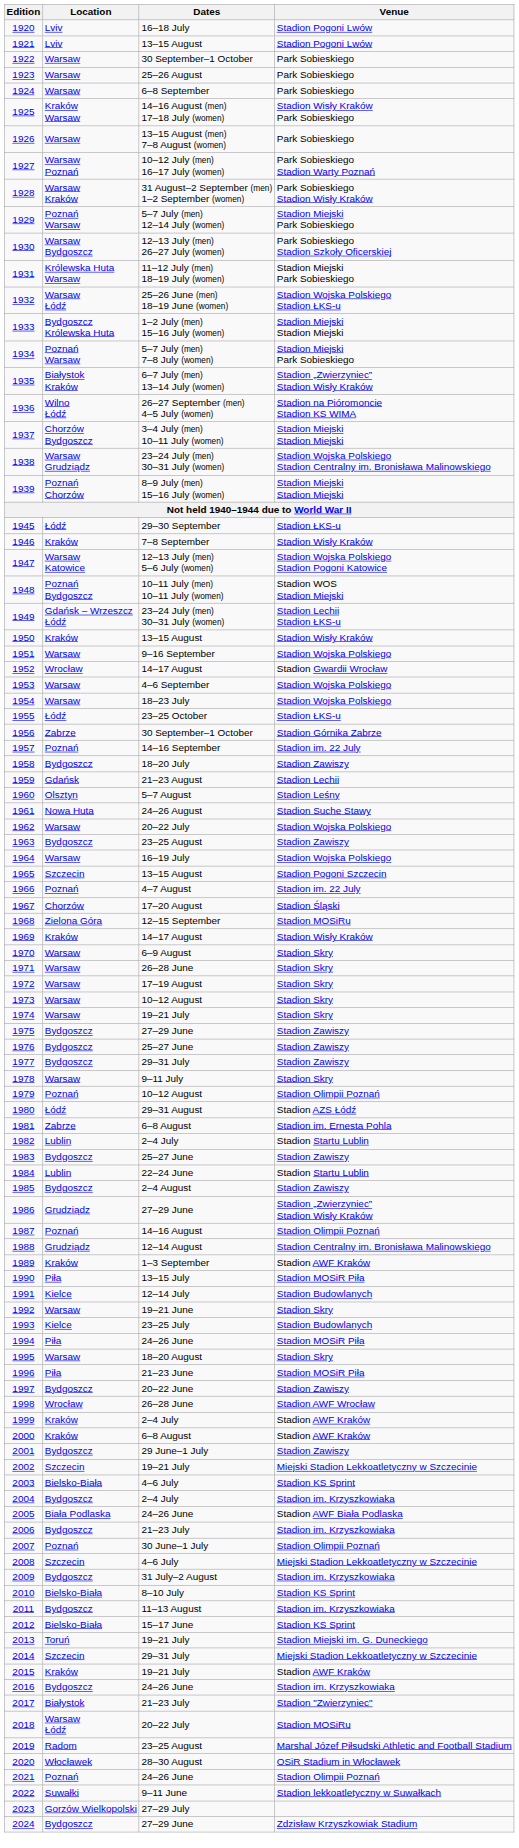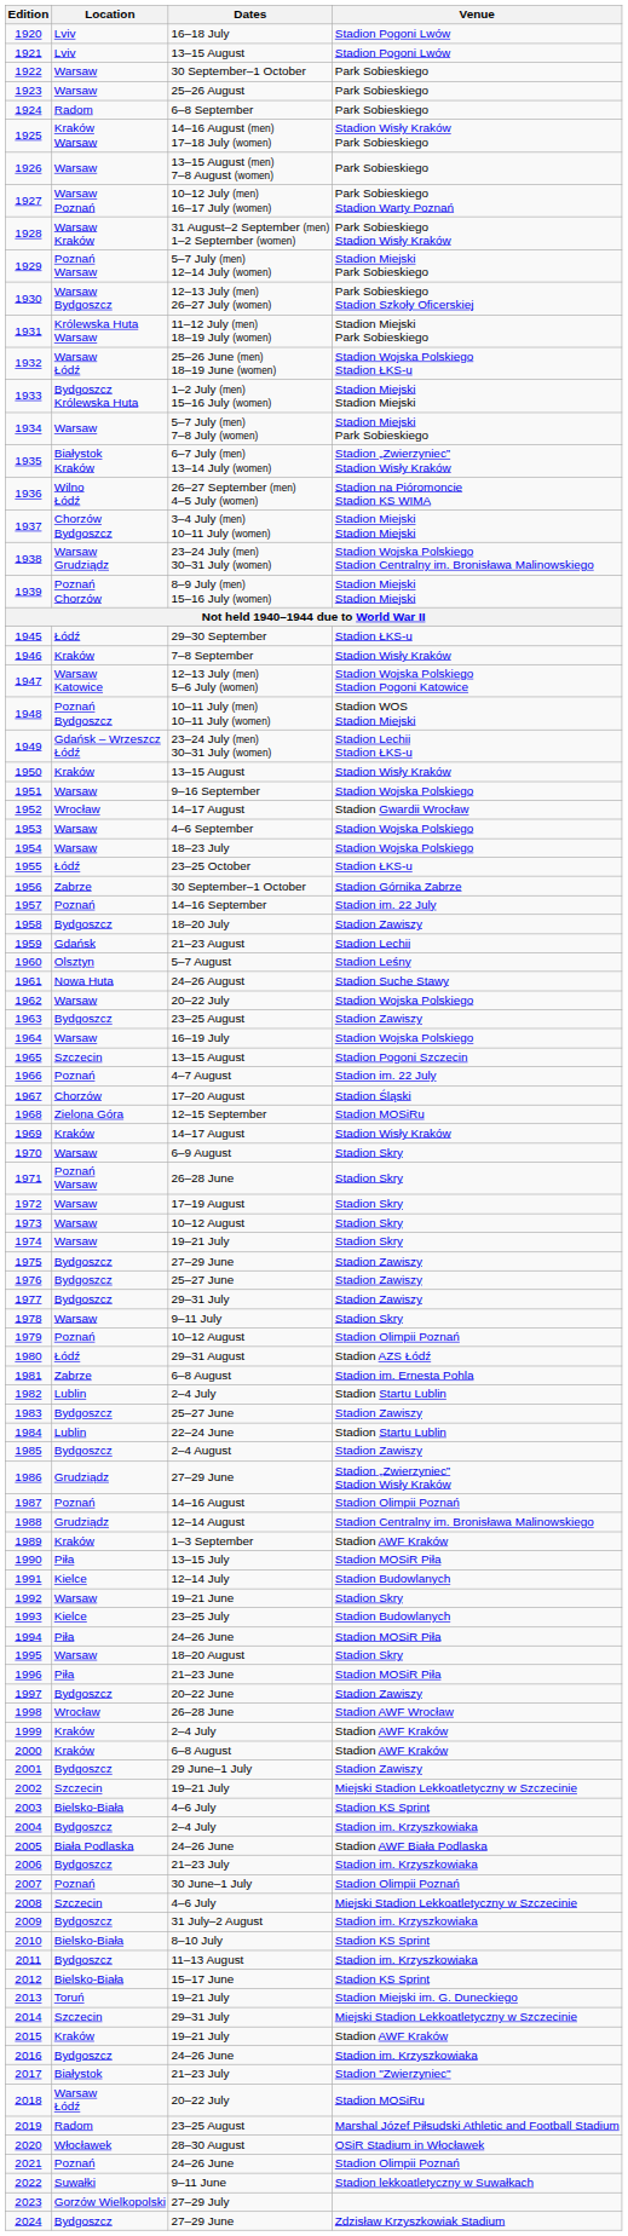 <table class="wikitable sortable">
 <tr>
 <th>Edition</th>
 <th>Location</th>
 <th>Dates</th>
 <th>Venue</th>
 </tr>
 <tr>
 <td align=center><a href='#'>1920</a></td>
 <td><a href='#'>Lviv</a></td>
 <td>16–18 July</td>
 <td><a href='#'>Stadion Pogoni Lwów</a></td>
 </tr>
 <tr>
 <td align=center><a href='#'>1921</a></td>
 <td><a href='#'>Lviv</a></td>
 <td>13–15 August</td>
 <td><a href='#'>Stadion Pogoni Lwów</a></td>
 </tr>
 <tr>
 <td align=center><a href='#'>1922</a></td>
 <td><a href='#'>Warsaw</a></td>
 <td>30 September–1 October</td>
 <td>Park Sobieskiego</td>
 </tr>
 <tr>
 <td align=center><a href='#'>1923</a></td>
 <td><a href='#'>Warsaw</a></td>
 <td>25–26 August</td>
 <td>Park Sobieskiego</td>
 </tr>
 <tr>
 <td align=center><a href='#'>1924</a></td>
-<td><a href='#'>Warsaw</a></td>
+<td><a href='#'>Radom</a></td>
 <td>6–8 September</td>
 <td>Park Sobieskiego</td>
 </tr>
 <tr>
 <td align=center><a href='#'>1925</a></td>
 <td><a href='#'>Kraków</a><br><a href='#'>Warsaw</a></td>
 <td>14–16 August <small>(men)</small><br>17–18 July <small>(women) </small></td>
 <td><a href='#'>Stadion Wisły Kraków</a><br>Park Sobieskiego</td>
 </tr>
 <tr>
 <td align=center><a href='#'>1926</a></td>
 <td><a href='#'>Warsaw</a></td>
 <td>13–15 August <small>(men)</small><br>7–8 August <small>(women) </small></td>
 <td>Park Sobieskiego</td>
 </tr>
 <tr>
 <td align=center><a href='#'>1927</a></td>
 <td><a href='#'>Warsaw</a><br><a href='#'>Poznań</a></td>
 <td>10–12 July <small>(men)</small><br>16–17 July <small>(women)</small></td>
 <td>Park Sobieskiego<br><a href='#'>Stadion Warty Poznań</a></td>
 </tr>
 <tr>
 <td align=center><a href='#'>1928</a></td>
 <td><a href='#'>Warsaw</a><br><a href='#'>Kraków</a></td>
 <td>31 August–2 September <small>(men)</small><br>1–2 September <small>(women) </small></td>
 <td>Park Sobieskiego<br><a href='#'>Stadion Wisły Kraków</a></td>
 </tr>
 <tr>
 <td align=center><a href='#'>1929</a></td>
 <td><a href='#'>Poznań</a><br><a href='#'>Warsaw</a></td>
 <td>5–7 July <small>(men)</small><br>12–14 July <small>(women) </small></td>
 <td><a href='#'>Stadion Miejski</a><br>Park Sobieskiego</td>
 </tr>
 <tr>
 <td align=center><a href='#'>1930</a></td>
 <td><a href='#'>Warsaw</a><br><a href='#'>Bydgoszcz</a></td>
 <td>12–13 July <small>(men)</small><br>26–27 July <small>(women) </small></td>
 <td>Park Sobieskiego<br><a href='#'>Stadion Szkoły Oficerskiej</a></td>
 </tr>
 <tr>
 <td align=center><a href='#'>1931</a></td>
 <td><a href='#'>Królewska Huta</a><br><a href='#'>Warsaw</a></td>
 <td>11–12 July <small>(men)</small><br>18–19 July <small>(women) </small></td>
 <td>Stadion Miejski<br>Park Sobieskiego</td>
 </tr>
 <tr>
 <td align=center><a href='#'>1932</a></td>
 <td><a href='#'>Warsaw</a><br><a href='#'>Łódź</a></td>
 <td>25–26 June <small>(men)</small><br>18–19 June <small>(women) </small></td>
 <td><a href='#'>Stadion Wojska Polskiego</a><br><a href='#'>Stadion ŁKS-u</a></td>
 </tr>
 <tr>
 <td align=center><a href='#'>1933</a></td>
 <td><a href='#'>Bydgoszcz</a><br><a href='#'>Królewska Huta</a></td>
 <td>1–2 July <small>(men)</small><br>15–16 July <small>(women) </small></td>
 <td><a href='#'>Stadion Miejski</a><br>Stadion Miejski</td>
 </tr>
 <tr>
 <td align=center><a href='#'>1934</a></td>
-<td><a href='#'>Poznań</a><br><a href='#'>Warsaw</a></td>
+<td><a href='#'>Warsaw</a></td>
 <td>5–7 July <small>(men)</small><br>7–8 July <small>(women) </small></td>
 <td><a href='#'>Stadion Miejski</a><br>Park Sobieskiego</td>
 </tr>
 <tr>
 <td align=center><a href='#'>1935</a></td>
 <td><a href='#'>Białystok</a><br><a href='#'>Kraków</a></td>
 <td>6–7 July <small>(men)<br></small>13–14 July <small>(women) </small></td>
 <td><a href='#'>Stadion „Zwierzyniec”</a><br><a href='#'>Stadion Wisły Kraków</a></td>
 </tr>
 <tr>
 <td align=center><a href='#'>1936</a></td>
 <td><a href='#'>Wilno</a><br><a href='#'>Łódź</a></td>
 <td>26–27 September <small>(men)<br></small>4–5 July <small>(women) </small></td>
 <td><a href='#'>Stadion na Pióromoncie</a><br><a href='#'>Stadion KS WIMA</a></td>
 </tr>
 <tr>
 <td align=center><a href='#'>1937</a></td>
 <td><a href='#'>Chorzów</a><br><a href='#'>Bydgoszcz</a></td>
 <td>3–4 July <small>(men)</small><br>10–11 July <small>(women) </small></td>
 <td><a href='#'>Stadion Miejski</a><br><a href='#'>Stadion Miejski</a></td>
 </tr>
 <tr>
 <td align=center><a href='#'>1938</a></td>
 <td><a href='#'>Warsaw</a><br><a href='#'>Grudziądz</a></td>
 <td>23–24 July <small>(men)</small><br>30–31 July <small>(women) </small></td>
 <td><a href='#'>Stadion Wojska Polskiego</a><br><a href='#'>Stadion Centralny im. Bronisława Malinowskiego</a></td>
 </tr>
 <tr>
 <td align=center><a href='#'>1939</a></td>
 <td><a href='#'>Poznań</a><br><a href='#'>Chorzów</a></td>
 <td>8–9 July <small>(men)</small><br>15–16 July <small>(women) </small></td>
 <td><a href='#'>Stadion Miejski</a><br><a href='#'>Stadion Miejski</a></td>
 </tr>
 <tr>
 <th colspan=4>Not held 1940–1944 due to <a href='#'>World War II</a></th>
 </tr>
 <tr>
 <td align=center><a href='#'>1945</a></td>
 <td><a href='#'>Łódź</a></td>
 <td>29–30 September</td>
 <td><a href='#'>Stadion ŁKS-u</a></td>
 </tr>
 <tr>
 <td align=center><a href='#'>1946</a></td>
 <td><a href='#'>Kraków</a></td>
 <td>7–8 September</td>
 <td><a href='#'>Stadion Wisły Kraków</a></td>
 </tr>
 <tr>
 <td align=center><a href='#'>1947</a></td>
 <td><a href='#'>Warsaw</a><br><a href='#'>Katowice</a></td>
 <td>12–13 July <small>(men)</small><br>5–6 July <small>(women) </small></td>
 <td><a href='#'>Stadion Wojska Polskiego</a><br><a href='#'>Stadion Pogoni Katowice</a></td>
 </tr>
 <tr>
 <td align=center><a href='#'>1948</a></td>
 <td><a href='#'>Poznań</a><br><a href='#'>Bydgoszcz</a></td>
 <td>10–11 July <small>(men)</small><br>10–11 July <small>(women) </small></td>
 <td>Stadion WOS<br><a href='#'>Stadion Miejski</a></td>
 </tr>
 <tr>
 <td align=center><a href='#'>1949</a></td>
 <td><a href='#'>Gdańsk – Wrzeszcz</a><br><a href='#'>Łódź</a></td>
 <td>23–24 July <small>(men)</small><br>30–31 July <small>(women)</small></td>
 <td><a href='#'>Stadion Lechii</a><br><a href='#'>Stadion ŁKS-u</a></td>
 </tr>
 <tr>
 <td align=center><a href='#'>1950</a></td>
 <td><a href='#'>Kraków</a></td>
 <td>13–15 August</td>
 <td><a href='#'>Stadion Wisły Kraków</a></td>
 </tr>
 <tr>
 <td align=center><a href='#'>1951</a></td>
 <td><a href='#'>Warsaw</a></td>
 <td>9–16 September</td>
 <td><a href='#'>Stadion Wojska Polskiego</a></td>
 </tr>
 <tr>
 <td align=center><a href='#'>1952</a></td>
 <td><a href='#'>Wrocław</a></td>
 <td>14–17 August</td>
 <td>Stadion <a href='#'>Gwardii Wrocław</a></td>
 </tr>
 <tr>
 <td align=center><a href='#'>1953</a></td>
 <td><a href='#'>Warsaw</a></td>
 <td>4–6 September</td>
 <td><a href='#'>Stadion Wojska Polskiego</a></td>
 </tr>
 <tr>
 <td align=center><a href='#'>1954</a></td>
 <td><a href='#'>Warsaw</a></td>
 <td>18–23 July</td>
 <td><a href='#'>Stadion Wojska Polskiego</a></td>
 </tr>
 <tr>
 <td align=center><a href='#'>1955</a></td>
 <td><a href='#'>Łódź</a></td>
 <td>23–25 October</td>
 <td><a href='#'>Stadion ŁKS-u</a></td>
 </tr>
 <tr>
 <td align=center><a href='#'>1956</a></td>
 <td><a href='#'>Zabrze</a></td>
 <td>30 September–1 October</td>
 <td><a href='#'>Stadion Górnika Zabrze</a></td>
 </tr>
 <tr>
 <td align=center><a href='#'>1957</a></td>
 <td><a href='#'>Poznań</a></td>
 <td>14–16 September</td>
 <td><a href='#'>Stadion im. 22 July</a></td>
 </tr>
 <tr>
 <td align=center><a href='#'>1958</a></td>
 <td><a href='#'>Bydgoszcz</a></td>
 <td>18–20 July</td>
 <td><a href='#'>Stadion Zawiszy</a></td>
 </tr>
 <tr>
 <td align=center><a href='#'>1959</a></td>
 <td><a href='#'>Gdańsk</a></td>
 <td>21–23 August</td>
 <td><a href='#'>Stadion Lechii</a></td>
 </tr>
 <tr>
 <td align=center><a href='#'>1960</a></td>
 <td><a href='#'>Olsztyn</a></td>
 <td>5–7 August</td>
 <td><a href='#'>Stadion Leśny</a></td>
 </tr>
 <tr>
 <td align=center><a href='#'>1961</a></td>
 <td><a href='#'>Nowa Huta</a></td>
 <td>24–26 August</td>
 <td><a href='#'>Stadion Suche Stawy</a></td>
 </tr>
 <tr>
 <td align=center><a href='#'>1962</a></td>
 <td><a href='#'>Warsaw</a></td>
 <td>20–22 July</td>
 <td><a href='#'>Stadion Wojska Polskiego</a></td>
 </tr>
 <tr>
 <td align=center><a href='#'>1963</a></td>
 <td><a href='#'>Bydgoszcz</a></td>
 <td>23–25 August</td>
 <td><a href='#'>Stadion Zawiszy</a></td>
 </tr>
 <tr>
 <td align=center><a href='#'>1964</a></td>
 <td><a href='#'>Warsaw</a></td>
 <td>16–19 July</td>
 <td><a href='#'>Stadion Wojska Polskiego</a></td>
 </tr>
 <tr>
 <td align=center><a href='#'>1965</a></td>
 <td><a href='#'>Szczecin</a></td>
 <td>13–15 August</td>
 <td><a href='#'>Stadion Pogoni Szczecin</a></td>
 </tr>
 <tr>
 <td align=center><a href='#'>1966</a></td>
 <td><a href='#'>Poznań</a></td>
 <td>4–7 August</td>
 <td><a href='#'>Stadion im. 22 July</a></td>
 </tr>
 <tr>
 <td align=center><a href='#'>1967</a></td>
 <td><a href='#'>Chorzów</a></td>
 <td>17–20 August</td>
 <td><a href='#'>Stadion Śląski</a></td>
 </tr>
 <tr>
 <td align=center><a href='#'>1968</a></td>
 <td><a href='#'>Zielona Góra</a></td>
 <td>12–15 September</td>
 <td><a href='#'>Stadion MOSiRu</a></td>
 </tr>
 <tr>
 <td align=center><a href='#'>1969</a></td>
 <td><a href='#'>Kraków</a></td>
 <td>14–17 August</td>
 <td><a href='#'>Stadion Wisły Kraków</a></td>
 </tr>
 <tr>
 <td align=center><a href='#'>1970</a></td>
 <td><a href='#'>Warsaw</a></td>
 <td>6–9 August</td>
 <td><a href='#'>Stadion Skry</a></td>
 </tr>
 <tr>
 <td align=center><a href='#'>1971</a></td>
-<td><a href='#'>Warsaw</a></td>
+<td><a href='#'>Poznań</a><br><a href='#'>Warsaw</a></td>
 <td>26–28 June</td>
 <td><a href='#'>Stadion Skry</a></td>
 </tr>
 <tr>
 <td align=center><a href='#'>1972</a></td>
 <td><a href='#'>Warsaw</a></td>
 <td>17–19 August</td>
 <td><a href='#'>Stadion Skry</a></td>
 </tr>
 <tr>
 <td align=center><a href='#'>1973</a></td>
 <td><a href='#'>Warsaw</a></td>
 <td>10–12 August</td>
 <td><a href='#'>Stadion Skry</a></td>
 </tr>
 <tr>
 <td align=center><a href='#'>1974</a></td>
 <td><a href='#'>Warsaw</a></td>
 <td>19–21 July</td>
 <td><a href='#'>Stadion Skry</a></td>
 </tr>
 <tr>
 <td align=center><a href='#'>1975</a></td>
 <td><a href='#'>Bydgoszcz</a></td>
 <td>27–29 June</td>
 <td><a href='#'>Stadion Zawiszy</a></td>
 </tr>
 <tr>
 <td align=center><a href='#'>1976</a></td>
 <td><a href='#'>Bydgoszcz</a></td>
 <td>25–27 June</td>
 <td><a href='#'>Stadion Zawiszy</a></td>
 </tr>
 <tr>
 <td align=center><a href='#'>1977</a></td>
 <td><a href='#'>Bydgoszcz</a></td>
 <td>29–31 July</td>
 <td><a href='#'>Stadion Zawiszy</a></td>
 </tr>
 <tr>
 <td align=center><a href='#'>1978</a></td>
 <td><a href='#'>Warsaw</a></td>
 <td>9–11 July</td>
 <td><a href='#'>Stadion Skry</a></td>
 </tr>
 <tr>
 <td align=center><a href='#'>1979</a></td>
 <td><a href='#'>Poznań</a></td>
 <td>10–12 August</td>
 <td><a href='#'>Stadion Olimpii Poznań</a></td>
 </tr>
 <tr>
 <td align=center><a href='#'>1980</a></td>
 <td><a href='#'>Łódź</a></td>
 <td>29–31 August</td>
 <td>Stadion <a href='#'>AZS Łódź</a></td>
 </tr>
 <tr>
 <td align=center><a href='#'>1981</a></td>
 <td><a href='#'>Zabrze</a></td>
 <td>6–8 August</td>
 <td><a href='#'>Stadion im. Ernesta Pohla</a></td>
 </tr>
 <tr>
 <td align=center><a href='#'>1982</a></td>
 <td><a href='#'>Lublin</a></td>
 <td>2–4 July</td>
 <td>Stadion <a href='#'>Startu Lublin</a></td>
 </tr>
 <tr>
 <td align=center><a href='#'>1983</a></td>
 <td><a href='#'>Bydgoszcz</a></td>
 <td>25–27 June</td>
 <td><a href='#'>Stadion Zawiszy</a></td>
 </tr>
 <tr>
 <td align=center><a href='#'>1984</a></td>
 <td><a href='#'>Lublin</a></td>
 <td>22–24 June</td>
 <td>Stadion <a href='#'>Startu Lublin</a></td>
 </tr>
 <tr>
 <td align=center><a href='#'>1985</a></td>
 <td><a href='#'>Bydgoszcz</a></td>
 <td>2–4 August</td>
 <td><a href='#'>Stadion Zawiszy</a></td>
 </tr>
 <tr>
 <td align=center><a href='#'>1986</a></td>
 <td><a href='#'>Grudziądz</a></td>
 <td>27–29 June</td>
 <td><a href='#'>Stadion „Zwierzyniec”</a><br><a href='#'>Stadion Wisły Kraków</a></td>
 </tr>
 <tr>
 <td align=center><a href='#'>1987</a></td>
 <td><a href='#'>Poznań</a></td>
 <td>14–16 August</td>
 <td><a href='#'>Stadion Olimpii Poznań</a></td>
 </tr>
 <tr>
 <td align=center><a href='#'>1988</a></td>
 <td><a href='#'>Grudziądz</a></td>
 <td>12–14 August</td>
 <td><a href='#'>Stadion Centralny im. Bronisława Malinowskiego</a></td>
 </tr>
 <tr>
 <td align=center><a href='#'>1989</a></td>
 <td><a href='#'>Kraków</a></td>
 <td>1–3 September</td>
 <td>Stadion <a href='#'>AWF Kraków</a></td>
 </tr>
 <tr>
 <td align=center><a href='#'>1990</a></td>
 <td><a href='#'>Piła</a></td>
 <td>13–15 July</td>
 <td><a href='#'>Stadion MOSiR Piła</a></td>
 </tr>
 <tr>
 <td align=center><a href='#'>1991</a></td>
 <td><a href='#'>Kielce</a></td>
 <td>12–14 July</td>
 <td><a href='#'>Stadion Budowlanych</a></td>
 </tr>
 <tr>
 <td align=center><a href='#'>1992</a></td>
 <td><a href='#'>Warsaw</a></td>
 <td>19–21 June</td>
 <td><a href='#'>Stadion Skry</a></td>
 </tr>
 <tr>
 <td align=center><a href='#'>1993</a></td>
 <td><a href='#'>Kielce</a></td>
 <td>23–25 July</td>
 <td><a href='#'>Stadion Budowlanych</a></td>
 </tr>
 <tr>
 <td align=center><a href='#'>1994</a></td>
 <td><a href='#'>Piła</a></td>
 <td>24–26 June</td>
 <td><a href='#'>Stadion MOSiR Piła</a></td>
 </tr>
 <tr>
 <td align=center><a href='#'>1995</a></td>
 <td><a href='#'>Warsaw</a></td>
 <td>18–20 August</td>
 <td><a href='#'>Stadion Skry</a></td>
 </tr>
 <tr>
 <td align=center><a href='#'>1996</a></td>
 <td><a href='#'>Piła</a></td>
 <td>21–23 June</td>
 <td><a href='#'>Stadion MOSiR Piła</a></td>
 </tr>
 <tr>
 <td align=center><a href='#'>1997</a></td>
 <td><a href='#'>Bydgoszcz</a></td>
 <td>20–22 June</td>
 <td><a href='#'>Stadion Zawiszy</a></td>
 </tr>
 <tr>
 <td align=center><a href='#'>1998</a></td>
 <td><a href='#'>Wrocław</a></td>
 <td>26–28 June</td>
 <td><a href='#'>Stadion AWF Wrocław</a></td>
 </tr>
 <tr>
 <td align=center><a href='#'>1999</a></td>
 <td><a href='#'>Kraków</a></td>
 <td>2–4 July</td>
 <td>Stadion <a href='#'>AWF Kraków</a></td>
 </tr>
 <tr>
 <td align=center><a href='#'>2000</a></td>
 <td><a href='#'>Kraków</a></td>
 <td>6–8 August</td>
 <td>Stadion <a href='#'>AWF Kraków</a></td>
 </tr>
 <tr>
 <td align=center><a href='#'>2001</a></td>
 <td><a href='#'>Bydgoszcz</a></td>
 <td>29 June–1 July</td>
 <td><a href='#'>Stadion Zawiszy</a></td>
 </tr>
 <tr>
 <td align=center><a href='#'>2002</a></td>
 <td><a href='#'>Szczecin</a></td>
 <td>19–21 July</td>
 <td><a href='#'>Miejski Stadion Lekkoatletyczny w Szczecinie</a></td>
 </tr>
 <tr>
 <td align=center><a href='#'>2003</a></td>
 <td><a href='#'>Bielsko-Biała</a></td>
 <td>4–6 July</td>
 <td><a href='#'>Stadion KS Sprint</a></td>
 </tr>
 <tr>
 <td align=center><a href='#'>2004</a></td>
 <td><a href='#'>Bydgoszcz</a></td>
 <td>2–4 July</td>
 <td><a href='#'>Stadion im. Krzyszkowiaka</a></td>
 </tr>
 <tr>
 <td align=center><a href='#'>2005</a></td>
 <td><a href='#'>Biała Podlaska</a></td>
 <td>24–26 June</td>
 <td>Stadion <a href='#'>AWF Biała Podlaska</a></td>
 </tr>
 <tr>
 <td align=center><a href='#'>2006</a></td>
 <td><a href='#'>Bydgoszcz</a></td>
 <td>21–23 July</td>
 <td><a href='#'>Stadion im. Krzyszkowiaka</a></td>
 </tr>
 <tr>
 <td align=center><a href='#'>2007</a></td>
 <td><a href='#'>Poznań</a></td>
 <td>30 June–1 July</td>
 <td><a href='#'>Stadion Olimpii Poznań</a></td>
 </tr>
 <tr>
 <td align=center><a href='#'>2008</a></td>
 <td><a href='#'>Szczecin</a></td>
 <td>4–6 July</td>
 <td><a href='#'>Miejski Stadion Lekkoatletyczny w Szczecinie</a></td>
 </tr>
 <tr>
 <td align=center><a href='#'>2009</a></td>
 <td><a href='#'>Bydgoszcz</a></td>
 <td>31 July–2 August</td>
 <td><a href='#'>Stadion im. Krzyszkowiaka</a></td>
 </tr>
 <tr>
 <td align=center><a href='#'>2010</a></td>
 <td><a href='#'>Bielsko-Biała</a></td>
 <td>8–10 July</td>
 <td><a href='#'>Stadion KS Sprint</a></td>
 </tr>
 <tr>
 <td align=center><a href='#'>2011</a></td>
 <td><a href='#'>Bydgoszcz</a></td>
 <td>11–13 August</td>
 <td><a href='#'>Stadion im. Krzyszkowiaka</a></td>
 </tr>
 <tr>
 <td align=center><a href='#'>2012</a></td>
 <td><a href='#'>Bielsko-Biała</a></td>
 <td>15–17 June</td>
 <td><a href='#'>Stadion KS Sprint</a></td>
 </tr>
 <tr>
 <td align=center><a href='#'>2013</a></td>
 <td><a href='#'>Toruń</a></td>
 <td>19–21 July</td>
 <td><a href='#'>Stadion Miejski im. G. Duneckiego</a></td>
 </tr>
 <tr>
 <td align=center><a href='#'>2014</a></td>
 <td><a href='#'>Szczecin</a></td>
 <td>29–31 July</td>
 <td><a href='#'>Miejski Stadion Lekkoatletyczny w Szczecinie</a></td>
 </tr>
 <tr>
 <td align=center><a href='#'>2015</a></td>
 <td><a href='#'>Kraków</a></td>
 <td>19–21 July</td>
 <td>Stadion <a href='#'>AWF Kraków</a></td>
 </tr>
 <tr>
 <td align=center><a href='#'>2016</a></td>
 <td><a href='#'>Bydgoszcz</a></td>
 <td>24–26 June</td>
 <td><a href='#'>Stadion im. Krzyszkowiaka</a></td>
 </tr>
 <tr>
 <td align=center><a href='#'>2017</a></td>
 <td><a href='#'>Białystok</a></td>
 <td>21–23 July</td>
 <td><a href='#'>Stadion "Zwierzyniec"</a></td>
 </tr>
 <tr>
 <td align=center><a href='#'>2018</a></td>
 <td><a href='#'>Warsaw</a><br><a href='#'>Łódź</a></td>
 <td>20–22 July</td>
 <td><a href='#'>Stadion MOSiRu</a></td>
 </tr>
 <tr>
 <td align=center><a href='#'>2019</a></td>
 <td><a href='#'>Radom</a></td>
 <td>23–25 August</td>
 <td><a href='#'>Marshal Józef Piłsudski Athletic and Football Stadium</a></td>
 </tr>
 <tr>
 <td align=center><a href='#'>2020</a></td>
 <td><a href='#'>Włocławek</a></td>
 <td>28–30 August</td>
 <td><a href='#'>OSiR Stadium in Włocławek</a></td>
 </tr>
 <tr>
 <td align=center><a href='#'>2021</a></td>
 <td><a href='#'>Poznań</a></td>
 <td>24–26 June</td>
 <td><a href='#'>Stadion Olimpii Poznań</a></td>
 </tr>
 <tr>
 <td align=center><a href='#'>2022</a></td>
 <td><a href='#'>Suwałki</a></td>
 <td>9–11 June</td>
 <td><a href='#'>Stadion lekkoatletyczny w Suwałkach</a></td>
 </tr>
 <tr>
 <td align=center><a href='#'>2023</a></td>
 <td><a href='#'>Gorzów Wielkopolski</a></td>
 <td>27–29 July</td>
 <td></td>
 </tr>
 <tr>
 <td align=center><a href='#'>2024</a></td>
 <td><a href='#'>Bydgoszcz</a></td>
 <td>27–29 June</td>
 <td><a href='#'>Zdzisław Krzyszkowiak Stadium</a></td>
 </tr>
 </table>
